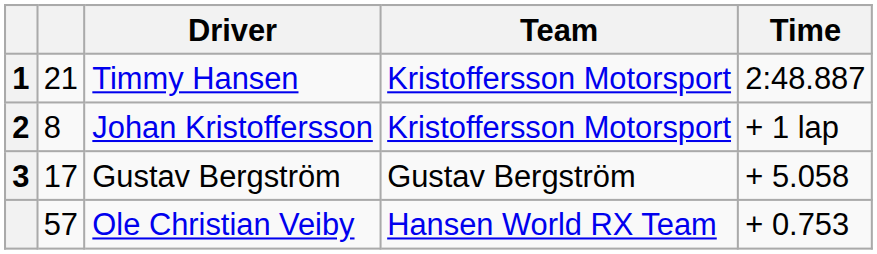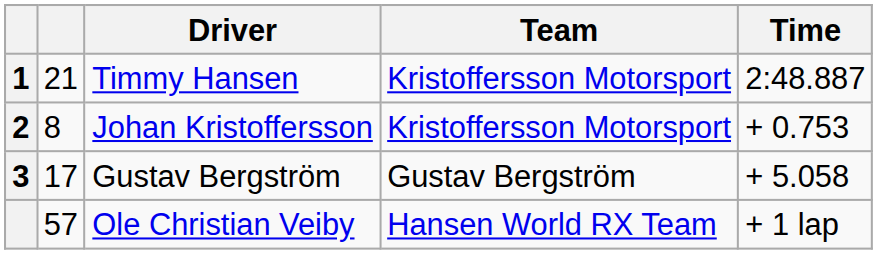 <table class="wikitable" style="font-size:95%">
 <tr>
 <th></th>
 <th></th>
 <th>Driver</th>
 <th>Team</th>
 <th>Time</th>
 </tr>
 <tr>
 <th>1</th>
 <td>21</td>
 <td> <a href='#'>Timmy Hansen</a></td>
 <td><a href='#'>Kristoffersson Motorsport</a></td>
 <td>2:48.887</td>
 </tr>
 <tr>
 <th>2</th>
 <td>8</td>
 <td> <a href='#'>Johan Kristoffersson</a></td>
 <td><a href='#'>Kristoffersson Motorsport</a></td>
-<td>+ 1 lap</td>
+<td>+ 0.753</td>
 </tr>
 <tr>
 <th>3</th>
 <td>17</td>
 <td> Gustav Bergström</td>
 <td>Gustav Bergström</td>
 <td>+ 5.058</td>
 </tr>
 <tr>
 <th></th>
 <td>57</td>
 <td> <a href='#'>Ole Christian Veiby</a></td>
 <td><a href='#'>Hansen World RX Team</a></td>
-<td>+ 0.753</td>
+<td>+ 1 lap</td>
 </tr>
 </table>
